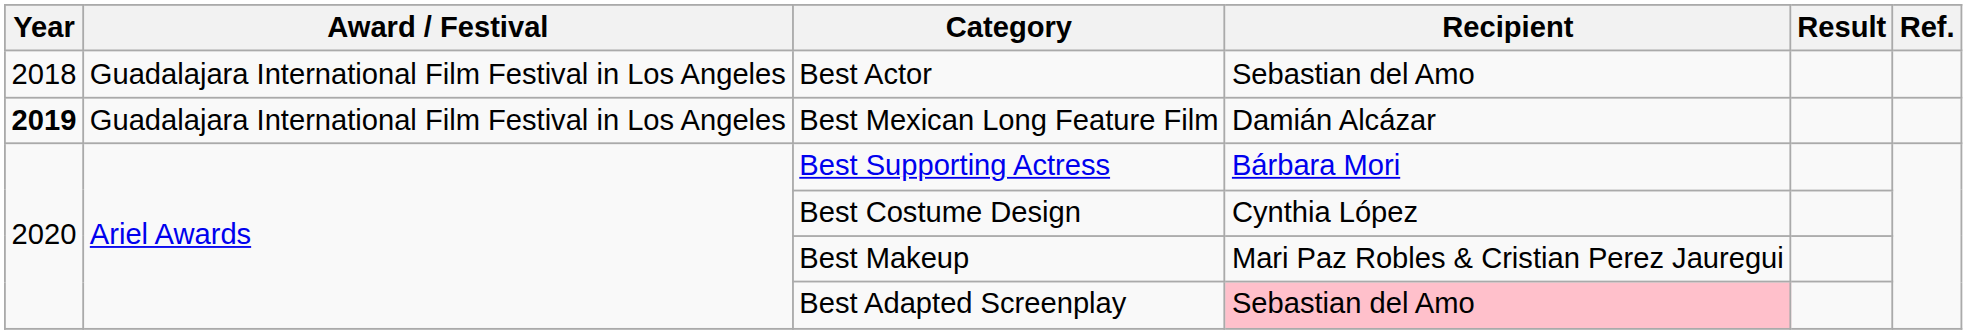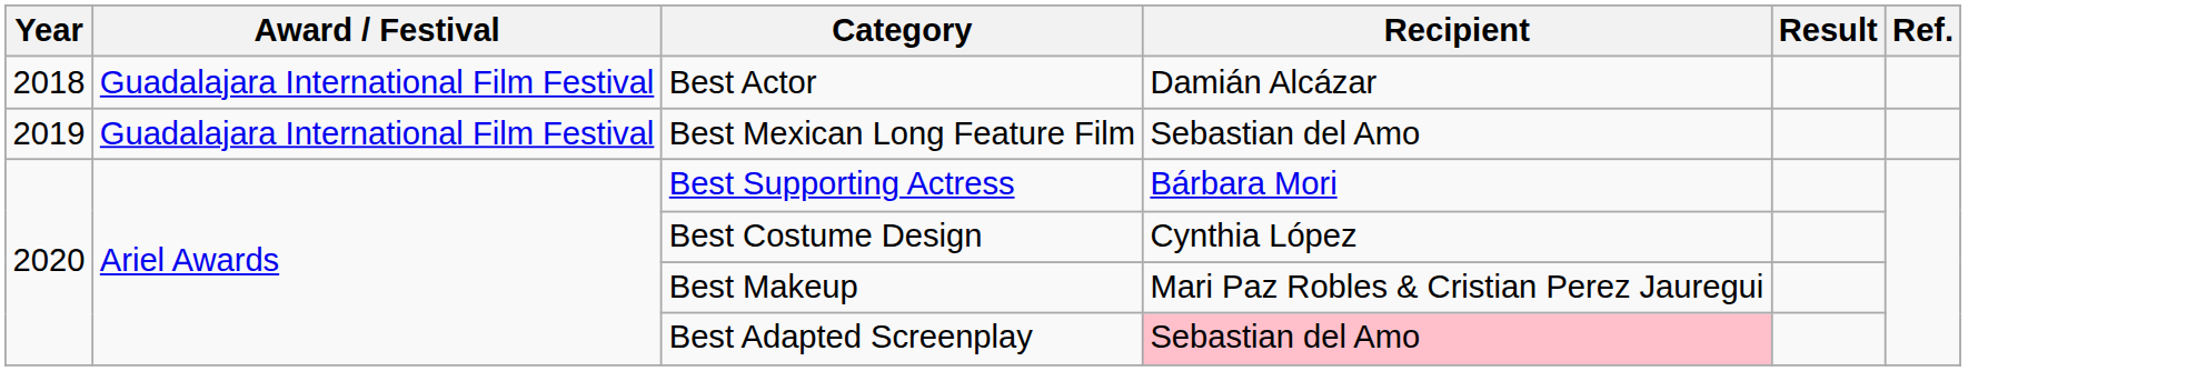 <table class="wikitable">
 <tr>
 <th>Year</th>
 <th>Award / Festival</th>
 <th>Category</th>
 <th>Recipient</th>
 <th>Result</th>
 <th>Ref.</th>
 </tr>
 <tr>
 <td>2018</td>
-<td>Guadalajara International Film Festival in Los Angeles</td>
+<td><a href='#'>Guadalajara International Film Festival</a></td>
 <td>Best Actor</td>
-<td>Sebastian del Amo</td>
+<td>Damián Alcázar</td>
 <td></td>
 <td></td>
 </tr>
 <tr>
-<td><strong>2019</strong></td>
-<td>Guadalajara International Film Festival in Los Angeles</td>
+<td>2019</td>
+<td><a href='#'>Guadalajara International Film Festival</a></td>
 <td>Best Mexican Long Feature Film</td>
-<td>Damián Alcázar</td>
+<td>Sebastian del Amo</td>
 <td></td>
 <td></td>
 </tr>
 <tr>
 <td rowspan="4">2020</td>
 <td rowspan="4"><a href='#'>Ariel Awards</a></td>
 <td><a href='#'>Best Supporting Actress</a></td>
 <td><a href='#'>Bárbara Mori</a></td>
 <td></td>
 <td rowspan="4"></td>
 </tr>
 <tr>
 <td>Best Costume Design</td>
 <td>Cynthia López</td>
 <td></td>
 </tr>
 <tr>
 <td>Best Makeup</td>
 <td>Mari Paz Robles & Cristian Perez Jauregui</td>
 <td></td>
 </tr>
 <tr>
 <td>Best Adapted Screenplay</td>
 <td style="background: pink;">Sebastian del Amo</td>
 <td></td>
 </tr>
 </table>
